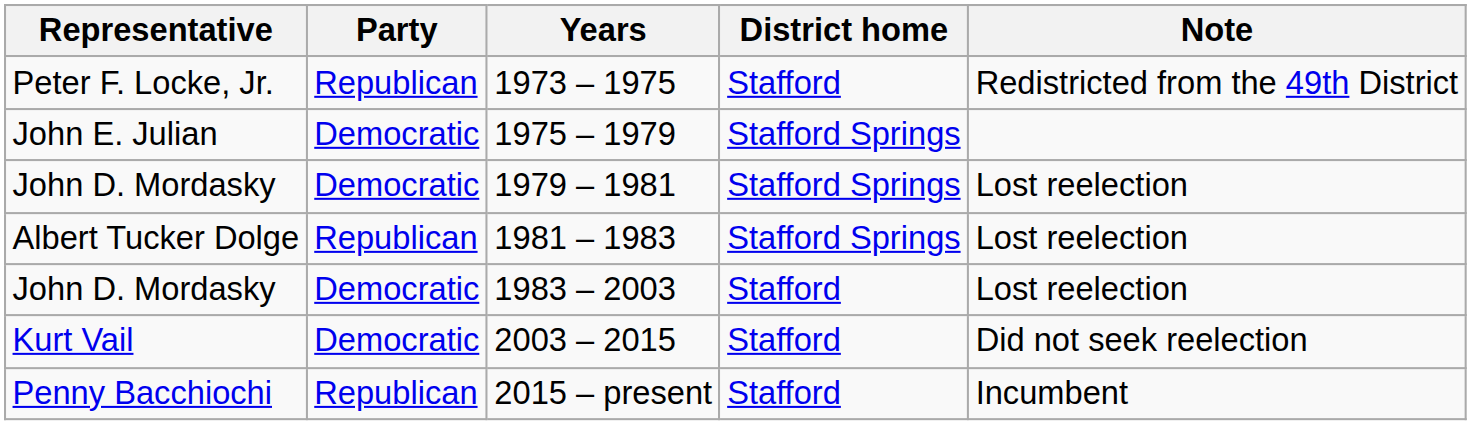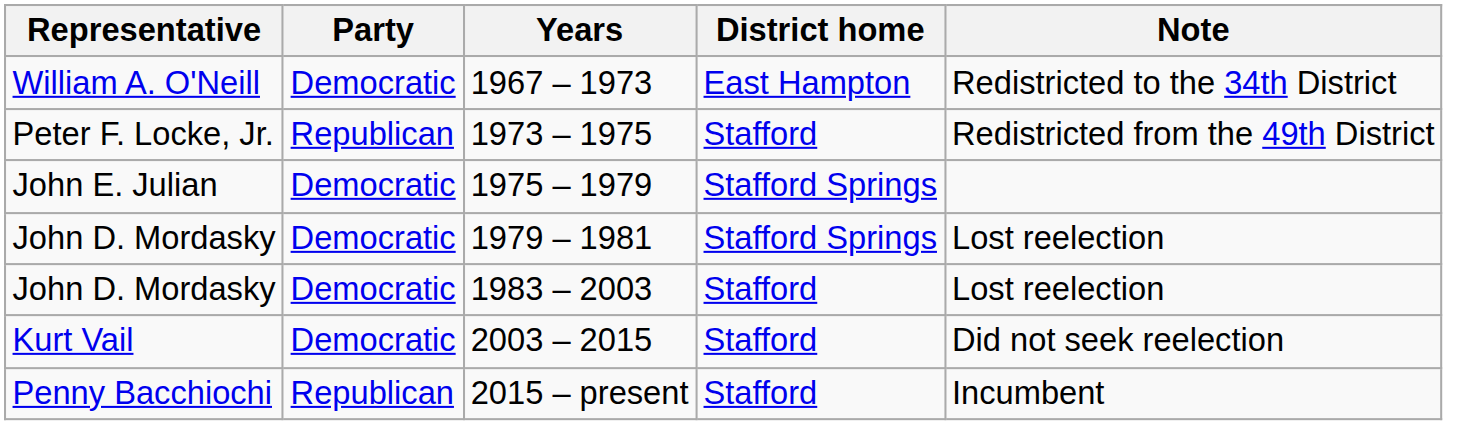 <table class=wikitable>
 <tr valign=bottom>
 <th>Representative</th>
 <th>Party</th>
 <th>Years</th>
 <th>District home</th>
 <th>Note</th>
+</tr>
+<tr>
+<td><a href='#'>William A. O'Neill</a></td>
+<td><a href='#'>Democratic</a></td>
+<td>1967 – 1973</td>
+<td><a href='#'>East Hampton</a></td>
+<td>Redistricted to the <a href='#'>34th</a> District</td>
 </tr>
 <tr>
 <td>Peter F. Locke, Jr.</td>
 <td><a href='#'>Republican</a></td>
 <td>1973 – 1975</td>
 <td><a href='#'>Stafford</a></td>
 <td>Redistricted from the <a href='#'>49th</a> District</td>
 </tr>
 <tr>
 <td>John E. Julian</td>
 <td><a href='#'>Democratic</a></td>
 <td>1975 – 1979</td>
 <td><a href='#'>Stafford Springs</a></td>
 <td></td>
 </tr>
 <tr>
 <td>John D. Mordasky</td>
 <td><a href='#'>Democratic</a></td>
 <td>1979 – 1981</td>
-<td><a href='#'>Stafford Springs</a></td>
-<td>Lost reelection</td>
-</tr>
-<tr>
-<td>Albert Tucker Dolge</td>
-<td><a href='#'>Republican</a></td>
-<td>1981 – 1983</td>
 <td><a href='#'>Stafford Springs</a></td>
 <td>Lost reelection</td>
 </tr>
 <tr>
 <td>John D. Mordasky</td>
 <td><a href='#'>Democratic</a></td>
 <td>1983 – 2003</td>
 <td><a href='#'>Stafford</a></td>
 <td>Lost reelection</td>
 </tr>
 <tr>
 <td><a href='#'>Kurt Vail</a></td>
 <td><a href='#'>Democratic</a></td>
 <td>2003 – 2015</td>
 <td><a href='#'>Stafford</a></td>
 <td>Did not seek reelection</td>
 </tr>
 <tr>
 <td><a href='#'>Penny Bacchiochi</a></td>
 <td><a href='#'>Republican</a></td>
 <td>2015 – present</td>
 <td><a href='#'>Stafford</a></td>
 <td>Incumbent</td>
 </tr>
 </table>
